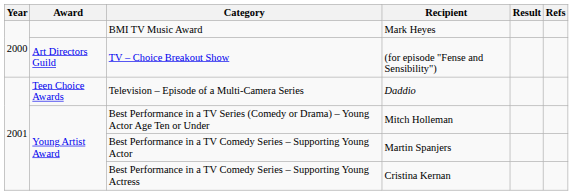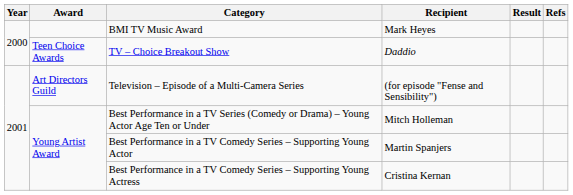 <table class="wikitable">
 <tr>
 <th>Year</th>
 <th>Award</th>
 <th>Category</th>
 <th>Recipient</th>
 <th>Result</th>
 <th>Refs</th>
 </tr>
 <tr>
 <td rowspan=2>2000</td>
 <td></td>
 <td>BMI TV Music Award</td>
 <td>Mark Heyes</td>
 <td></td>
 <td></td>
 </tr>
 <tr>
-<td><a href='#'>Art Directors Guild</a></td>
+<td><a href='#'>Teen Choice Awards</a></td>
 <td><a href='#'>TV – Choice Breakout Show</a></td>
-<td><br>(for episode "Fense and Sensibility")</td>
+<td><em>Daddio</em></td>
 <td></td>
 <td></td>
 </tr>
 <tr>
 <td rowspan=4>2001</td>
-<td><a href='#'>Teen Choice Awards</a></td>
+<td><a href='#'>Art Directors Guild</a></td>
 <td>Television – Episode of a Multi-Camera Series</td>
-<td><em>Daddio</em></td>
+<td><br>(for episode "Fense and Sensibility")</td>
 <td></td>
 <td></td>
 </tr>
 <tr>
 <td rowspan=3><a href='#'>Young Artist Award</a></td>
 <td>Best Performance in a TV Series (Comedy or Drama) – Young Actor Age Ten or Under</td>
 <td>Mitch Holleman</td>
 <td></td>
 <td></td>
 </tr>
 <tr>
 <td>Best Performance in a TV Comedy Series – Supporting Young Actor</td>
 <td>Martin Spanjers</td>
 <td></td>
 </tr>
 <tr>
 <td>Best Performance in a TV Comedy Series – Supporting Young Actress</td>
 <td>Cristina Kernan</td>
 <td></td>
 <td></td>
 </tr>
 </table>
